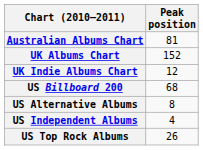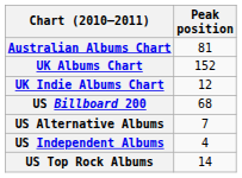 <table class="wikitable sortable plainrowheaders" style="text-align:center">
 <tr>
 <th scope="col">Chart (2010–2011)</th>
 <th scope="col">Peak<br>position</th>
 </tr>
 <tr>
 <th scope="row"><a href='#'>Australian Albums Chart</a></th>
 <td>81</td>
 </tr>
 <tr>
 <th scope="row"><a href='#'>UK Albums Chart</a></th>
 <td>152</td>
 </tr>
 <tr>
 <th scope="row"><a href='#'>UK Indie Albums Chart</a></th>
 <td>12</td>
 </tr>
 <tr>
 <th scope="row">US <a href='#'><em>Billboard</em> 200</a></th>
 <td>68</td>
 </tr>
 <tr>
 <th scope="row">US Alternative Albums</th>
-<td>8</td>
+<td>7</td>
 </tr>
 <tr>
 <th scope="row">US <a href='#'>Independent Albums</a></th>
 <td>4</td>
 </tr>
 <tr>
 <th scope="row">US Top Rock Albums</th>
-<td>26</td>
+<td>14</td>
 </tr>
 </table>
